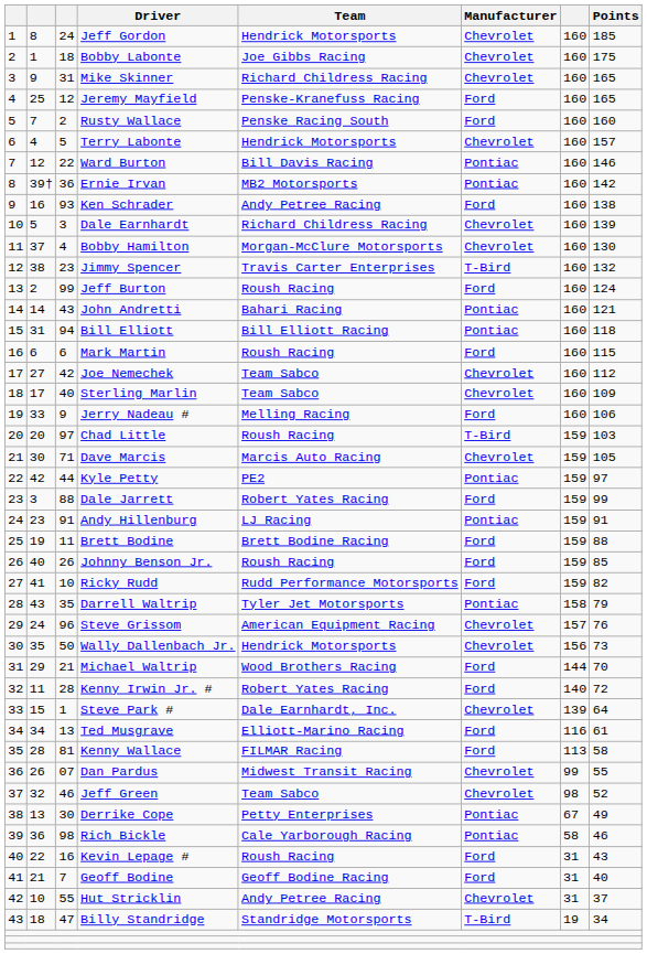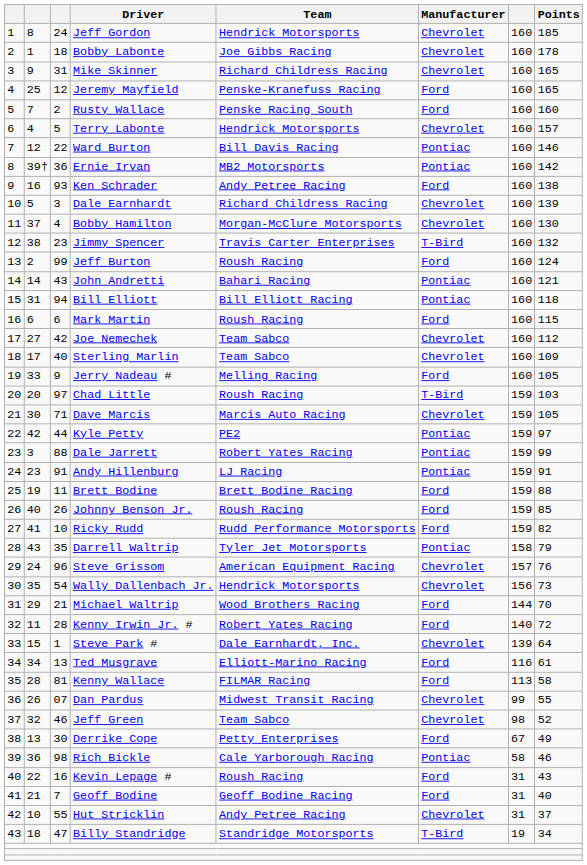 <table class="wikitable" border="1">
 <tr>
 <th scope="col"></th>
 <th scope="col"></th>
 <th scope="col"></th>
 <th scope="col">Driver</th>
 <th scope="col">Team</th>
 <th scope="col">Manufacturer</th>
 <th scope="col"></th>
 <th scope="col">Points</th>
 </tr>
 <tr>
 <td scope="row">1</td>
 <td>8</td>
 <td>24</td>
 <td><a href='#'>Jeff Gordon</a></td>
 <td><a href='#'>Hendrick Motorsports</a></td>
 <td><a href='#'>Chevrolet</a></td>
 <td>160</td>
 <td>185</td>
 </tr>
 <tr>
 <td scope="row">2</td>
 <td>1</td>
 <td>18</td>
 <td><a href='#'>Bobby Labonte</a></td>
 <td><a href='#'>Joe Gibbs Racing</a></td>
 <td><a href='#'>Chevrolet</a></td>
 <td>160</td>
-<td>175</td>
+<td>178</td>
 </tr>
 <tr>
 <td scope="row">3</td>
 <td>9</td>
 <td>31</td>
 <td><a href='#'>Mike Skinner</a></td>
 <td><a href='#'>Richard Childress Racing</a></td>
 <td><a href='#'>Chevrolet</a></td>
 <td>160</td>
 <td>165</td>
 </tr>
 <tr>
 <td scope="row">4</td>
 <td>25</td>
 <td>12</td>
 <td><a href='#'>Jeremy Mayfield</a></td>
 <td><a href='#'>Penske-Kranefuss Racing</a></td>
 <td><a href='#'>Ford</a></td>
 <td>160</td>
 <td>165</td>
 </tr>
 <tr>
 <td scope="row">5</td>
 <td>7</td>
 <td>2</td>
 <td><a href='#'>Rusty Wallace</a></td>
 <td><a href='#'>Penske Racing South</a></td>
 <td><a href='#'>Ford</a></td>
 <td>160</td>
 <td>160</td>
 </tr>
 <tr>
 <td scope="row">6</td>
 <td>4</td>
 <td>5</td>
 <td><a href='#'>Terry Labonte</a></td>
 <td><a href='#'>Hendrick Motorsports</a></td>
 <td><a href='#'>Chevrolet</a></td>
 <td>160</td>
 <td>157</td>
 </tr>
 <tr>
 <td scope="row">7</td>
 <td>12</td>
 <td>22</td>
 <td><a href='#'>Ward Burton</a></td>
 <td><a href='#'>Bill Davis Racing</a></td>
 <td><a href='#'>Pontiac</a></td>
 <td>160</td>
 <td>146</td>
 </tr>
 <tr>
 <td scope="row">8</td>
 <td>39†</td>
 <td>36</td>
 <td><a href='#'>Ernie Irvan</a></td>
 <td><a href='#'>MB2 Motorsports</a></td>
 <td><a href='#'>Pontiac</a></td>
 <td>160</td>
 <td>142</td>
 </tr>
 <tr>
 <td scope="row">9</td>
 <td>16</td>
 <td>93</td>
 <td><a href='#'>Ken Schrader</a></td>
 <td><a href='#'>Andy Petree Racing</a></td>
 <td><a href='#'>Ford</a></td>
 <td>160</td>
 <td>138</td>
 </tr>
 <tr>
 <td scope="row">10</td>
 <td>5</td>
 <td>3</td>
 <td><a href='#'>Dale Earnhardt</a></td>
 <td><a href='#'>Richard Childress Racing</a></td>
 <td><a href='#'>Chevrolet</a></td>
 <td>160</td>
 <td>139</td>
 </tr>
 <tr>
 <td scope="row">11</td>
 <td>37</td>
 <td>4</td>
 <td><a href='#'>Bobby Hamilton</a></td>
 <td><a href='#'>Morgan-McClure Motorsports</a></td>
 <td><a href='#'>Chevrolet</a></td>
 <td>160</td>
 <td>130</td>
 </tr>
 <tr>
 <td scope="row">12</td>
 <td>38</td>
 <td>23</td>
 <td><a href='#'>Jimmy Spencer</a></td>
 <td><a href='#'>Travis Carter Enterprises</a></td>
 <td><a href='#'>T-Bird</a></td>
 <td>160</td>
 <td>132</td>
 </tr>
 <tr>
 <td scope="row">13</td>
 <td>2</td>
 <td>99</td>
 <td><a href='#'>Jeff Burton</a></td>
 <td><a href='#'>Roush Racing</a></td>
 <td><a href='#'>Ford</a></td>
 <td>160</td>
 <td>124</td>
 </tr>
 <tr>
 <td scope="row">14</td>
 <td>14</td>
 <td>43</td>
 <td><a href='#'>John Andretti</a></td>
 <td><a href='#'>Bahari Racing</a></td>
 <td><a href='#'>Pontiac</a></td>
 <td>160</td>
 <td>121</td>
 </tr>
 <tr>
 <td scope="row">15</td>
 <td>31</td>
 <td>94</td>
 <td><a href='#'>Bill Elliott</a></td>
 <td><a href='#'>Bill Elliott Racing</a></td>
 <td><a href='#'>Pontiac</a></td>
 <td>160</td>
 <td>118</td>
 </tr>
 <tr>
 <td scope="row">16</td>
 <td>6</td>
 <td>6</td>
 <td><a href='#'>Mark Martin</a></td>
 <td><a href='#'>Roush Racing</a></td>
 <td><a href='#'>Ford</a></td>
 <td>160</td>
 <td>115</td>
 </tr>
 <tr>
 <td scope="row">17</td>
 <td>27</td>
 <td>42</td>
 <td><a href='#'>Joe Nemechek</a></td>
 <td><a href='#'>Team Sabco</a></td>
 <td><a href='#'>Chevrolet</a></td>
 <td>160</td>
 <td>112</td>
 </tr>
 <tr>
 <td scope="row">18</td>
 <td>17</td>
 <td>40</td>
 <td><a href='#'>Sterling Marlin</a></td>
 <td><a href='#'>Team Sabco</a></td>
 <td><a href='#'>Chevrolet</a></td>
 <td>160</td>
 <td>109</td>
 </tr>
 <tr>
 <td scope="row">19</td>
 <td>33</td>
 <td>9</td>
 <td><a href='#'>Jerry Nadeau</a> #</td>
 <td><a href='#'>Melling Racing</a></td>
 <td><a href='#'>Ford</a></td>
 <td>160</td>
-<td>106</td>
+<td>105</td>
 </tr>
 <tr>
 <td scope="row">20</td>
 <td>20</td>
 <td>97</td>
 <td><a href='#'>Chad Little</a></td>
 <td><a href='#'>Roush Racing</a></td>
 <td><a href='#'>T-Bird</a></td>
 <td>159</td>
 <td>103</td>
 </tr>
 <tr>
 <td scope="row">21</td>
 <td>30</td>
 <td>71</td>
 <td><a href='#'>Dave Marcis</a></td>
 <td><a href='#'>Marcis Auto Racing</a></td>
 <td><a href='#'>Chevrolet</a></td>
 <td>159</td>
 <td>105</td>
 </tr>
 <tr>
 <td scope="row">22</td>
 <td>42</td>
 <td>44</td>
 <td><a href='#'>Kyle Petty</a></td>
 <td><a href='#'>PE2</a></td>
 <td><a href='#'>Pontiac</a></td>
 <td>159</td>
 <td>97</td>
 </tr>
 <tr>
 <td scope="row">23</td>
 <td>3</td>
 <td>88</td>
 <td><a href='#'>Dale Jarrett</a></td>
 <td><a href='#'>Robert Yates Racing</a></td>
-<td><a href='#'>Ford</a></td>
+<td><a href='#'>Pontiac</a></td>
 <td>159</td>
 <td>99</td>
 </tr>
 <tr>
 <td scope="row">24</td>
 <td>23</td>
 <td>91</td>
 <td><a href='#'>Andy Hillenburg</a></td>
 <td><a href='#'>LJ Racing</a></td>
 <td><a href='#'>Pontiac</a></td>
 <td>159</td>
 <td>91</td>
 </tr>
 <tr>
 <td scope="row">25</td>
 <td>19</td>
 <td>11</td>
 <td><a href='#'>Brett Bodine</a></td>
 <td><a href='#'>Brett Bodine Racing</a></td>
 <td><a href='#'>Ford</a></td>
 <td>159</td>
 <td>88</td>
 </tr>
 <tr>
 <td scope="row">26</td>
 <td>40</td>
 <td>26</td>
 <td><a href='#'>Johnny Benson Jr.</a></td>
 <td><a href='#'>Roush Racing</a></td>
 <td><a href='#'>Ford</a></td>
 <td>159</td>
 <td>85</td>
 </tr>
 <tr>
 <td scope="row">27</td>
 <td>41</td>
 <td>10</td>
 <td><a href='#'>Ricky Rudd</a></td>
 <td><a href='#'>Rudd Performance Motorsports</a></td>
 <td><a href='#'>Ford</a></td>
 <td>159</td>
 <td>82</td>
 </tr>
 <tr>
 <td scope="row">28</td>
 <td>43</td>
 <td>35</td>
 <td><a href='#'>Darrell Waltrip</a></td>
 <td><a href='#'>Tyler Jet Motorsports</a></td>
 <td><a href='#'>Pontiac</a></td>
 <td>158</td>
 <td>79</td>
 </tr>
 <tr>
 <td scope="row">29</td>
 <td>24</td>
 <td>96</td>
 <td><a href='#'>Steve Grissom</a></td>
 <td><a href='#'>American Equipment Racing</a></td>
 <td><a href='#'>Chevrolet</a></td>
 <td>157</td>
 <td>76</td>
 </tr>
 <tr>
 <td scope="row">30</td>
 <td>35</td>
-<td>50</td>
+<td>54</td>
 <td><a href='#'>Wally Dallenbach Jr.</a></td>
 <td><a href='#'>Hendrick Motorsports</a></td>
 <td><a href='#'>Chevrolet</a></td>
 <td>156</td>
 <td>73</td>
 </tr>
 <tr>
 <td scope="row">31</td>
 <td>29</td>
 <td>21</td>
 <td><a href='#'>Michael Waltrip</a></td>
 <td><a href='#'>Wood Brothers Racing</a></td>
 <td><a href='#'>Ford</a></td>
 <td>144</td>
 <td>70</td>
 </tr>
 <tr>
 <td scope="row">32</td>
 <td>11</td>
 <td>28</td>
 <td><a href='#'>Kenny Irwin Jr.</a> #</td>
 <td><a href='#'>Robert Yates Racing</a></td>
 <td><a href='#'>Ford</a></td>
 <td>140</td>
 <td>72</td>
 </tr>
 <tr>
 <td scope="row">33</td>
 <td>15</td>
 <td>1</td>
 <td><a href='#'>Steve Park</a> #</td>
 <td><a href='#'>Dale Earnhardt, Inc.</a></td>
 <td><a href='#'>Chevrolet</a></td>
 <td>139</td>
 <td>64</td>
 </tr>
 <tr>
 <td scope="row">34</td>
 <td>34</td>
 <td>13</td>
 <td><a href='#'>Ted Musgrave</a></td>
 <td><a href='#'>Elliott-Marino Racing</a></td>
 <td><a href='#'>Ford</a></td>
 <td>116</td>
 <td>61</td>
 </tr>
 <tr>
 <td scope="row">35</td>
 <td>28</td>
 <td>81</td>
 <td><a href='#'>Kenny Wallace</a></td>
 <td><a href='#'>FILMAR Racing</a></td>
 <td><a href='#'>Ford</a></td>
 <td>113</td>
 <td>58</td>
 </tr>
 <tr>
 <td scope="row">36</td>
 <td>26</td>
 <td>07</td>
 <td><a href='#'>Dan Pardus</a></td>
 <td><a href='#'>Midwest Transit Racing</a></td>
 <td><a href='#'>Chevrolet</a></td>
 <td>99</td>
 <td>55</td>
 </tr>
 <tr>
 <td scope="row">37</td>
 <td>32</td>
 <td>46</td>
 <td><a href='#'>Jeff Green</a></td>
 <td><a href='#'>Team Sabco</a></td>
 <td><a href='#'>Chevrolet</a></td>
 <td>98</td>
 <td>52</td>
 </tr>
 <tr>
 <td scope="row">38</td>
 <td>13</td>
 <td>30</td>
 <td><a href='#'>Derrike Cope</a></td>
 <td><a href='#'>Petty Enterprises</a></td>
-<td><a href='#'>Pontiac</a></td>
+<td><a href='#'>Ford</a></td>
 <td>67</td>
 <td>49</td>
 </tr>
 <tr>
 <td scope="row">39</td>
 <td>36</td>
 <td>98</td>
 <td><a href='#'>Rich Bickle</a></td>
 <td><a href='#'>Cale Yarborough Racing</a></td>
 <td><a href='#'>Pontiac</a></td>
 <td>58</td>
 <td>46</td>
 </tr>
 <tr>
 <td scope="row">40</td>
 <td>22</td>
 <td>16</td>
 <td><a href='#'>Kevin Lepage</a> #</td>
 <td><a href='#'>Roush Racing</a></td>
 <td><a href='#'>Ford</a></td>
 <td>31</td>
 <td>43</td>
 </tr>
 <tr>
 <td scope="row">41</td>
 <td>21</td>
 <td>7</td>
 <td><a href='#'>Geoff Bodine</a></td>
 <td><a href='#'>Geoff Bodine Racing</a></td>
 <td><a href='#'>Ford</a></td>
 <td>31</td>
 <td>40</td>
 </tr>
 <tr>
 <td scope="row">42</td>
 <td>10</td>
 <td>55</td>
 <td><a href='#'>Hut Stricklin</a></td>
 <td><a href='#'>Andy Petree Racing</a></td>
 <td><a href='#'>Chevrolet</a></td>
 <td>31</td>
 <td>37</td>
 </tr>
 <tr>
 <td scope="row">43</td>
 <td>18</td>
 <td>47</td>
 <td><a href='#'>Billy Standridge</a></td>
 <td><a href='#'>Standridge Motorsports</a></td>
 <td><a href='#'>T-Bird</a></td>
 <td>19</td>
 <td>34</td>
 </tr>
 <tr class="sortbottom">
 <td colspan="9"></td>
 </tr>
 <tr class="sortbottom">
 <td colspan="9"></td>
 </tr>
 <tr class="sortbottom">
 <td colspan="9"></td>
 </tr>
 </table>
